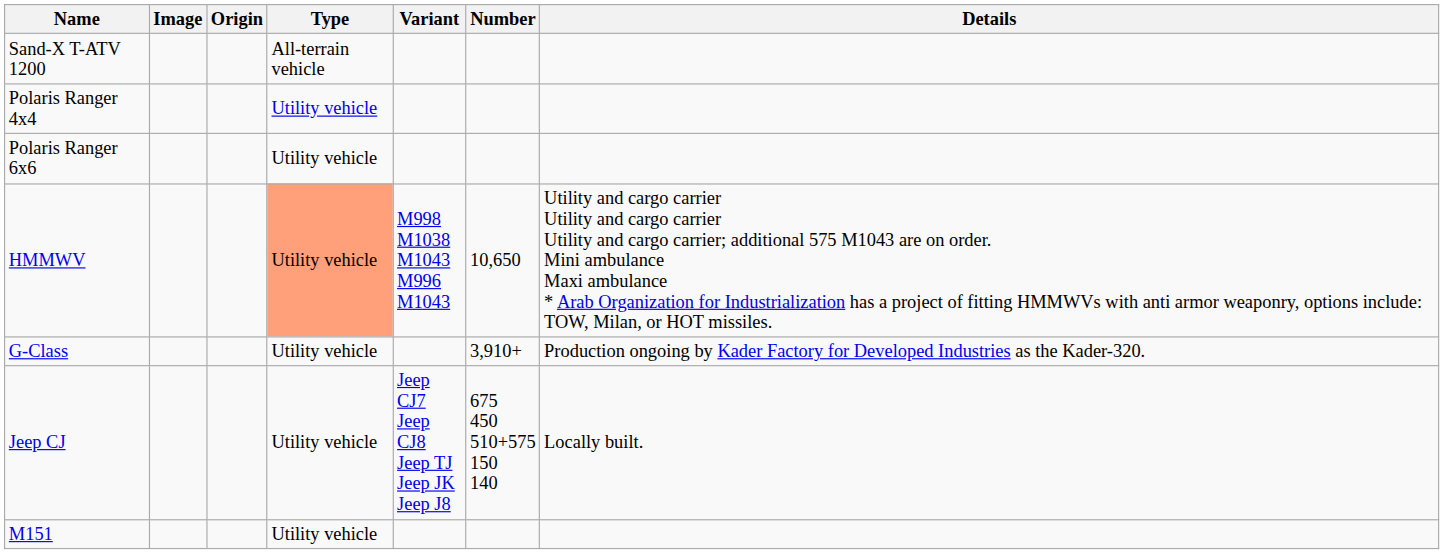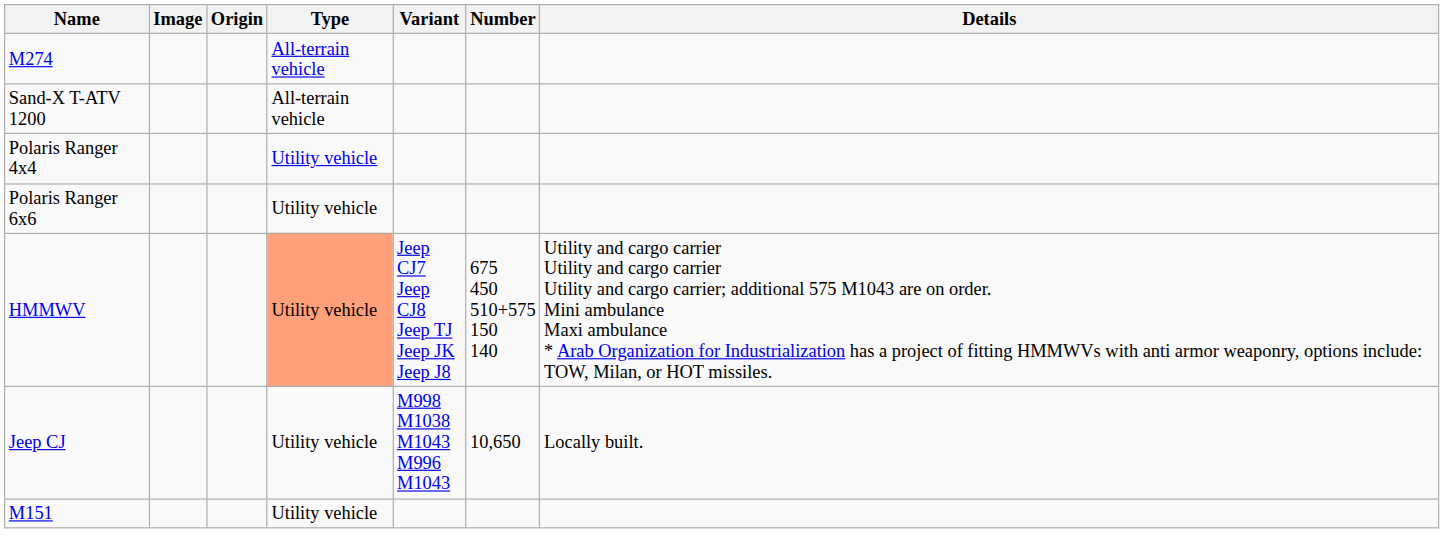 <table class="wikitable">
 <tr>
 <th>Name</th>
 <th>Image</th>
 <th>Origin</th>
 <th>Type</th>
 <th>Variant</th>
 <th>Number</th>
 <th>Details</th>
+</tr>
+<tr>
+<td><a href='#'>M274</a></td>
+<td></td>
+<td></td>
+<td><a href='#'>All-terrain vehicle</a></td>
+<td></td>
+<td></td>
+<td></td>
 </tr>
 <tr>
 <td>Sand-X T-ATV 1200</td>
 <td></td>
 <td></td>
 <td>All-terrain vehicle</td>
 <td></td>
 <td></td>
 <td></td>
 </tr>
 <tr>
 <td>Polaris Ranger 4x4</td>
 <td></td>
 <td></td>
 <td><a href='#'>Utility vehicle</a></td>
 <td></td>
 <td></td>
 <td></td>
 </tr>
 <tr>
 <td>Polaris Ranger 6x6</td>
 <td></td>
 <td></td>
 <td>Utility vehicle</td>
 <td></td>
 <td></td>
 <td></td>
 </tr>
 <tr>
 <td><a href='#'>HMMWV</a></td>
 <td></td>
 <td><br></td>
 <td style="background: lightsalmon;">Utility vehicle</td>
-<td><a href='#'>M998</a><br><a href='#'>M1038</a><br><a href='#'>M1043</a><br><a href='#'>M996</a><br><a href='#'>M1043</a></td>
-<td>10,650</td>
+<td><a href='#'>Jeep CJ7</a><br><a href='#'>Jeep CJ8</a><br><a href='#'>Jeep TJ</a><br><a href='#'>Jeep JK</a><br><a href='#'>Jeep J8</a></td>
+<td>675<br>450<br>510+575<br>150<br>140</td>
 <td>Utility and cargo carrier<br>Utility and cargo carrier<br>Utility and cargo carrier; additional 575 M1043 are on order.<br>Mini ambulance<br>Maxi ambulance<br>* <a href='#'>Arab Organization for Industrialization</a> has a project of fitting HMMWVs with anti armor weaponry, options include: TOW, Milan, or HOT missiles.</td>
-</tr>
-<tr>
-<td><a href='#'>G-Class</a></td>
-<td></td>
-<td><br></td>
-<td>Utility vehicle</td>
-<td></td>
-<td>3,910+</td>
-<td>Production ongoing by <a href='#'>Kader Factory for Developed Industries</a> as the Kader-320.</td>
 </tr>
 <tr>
 <td><a href='#'>Jeep CJ</a></td>
 <td></td>
 <td><br></td>
 <td>Utility vehicle</td>
-<td><a href='#'>Jeep CJ7</a><br><a href='#'>Jeep CJ8</a><br><a href='#'>Jeep TJ</a><br><a href='#'>Jeep JK</a><br><a href='#'>Jeep J8</a></td>
-<td>675<br>450<br>510+575<br>150<br>140</td>
+<td><a href='#'>M998</a><br><a href='#'>M1038</a><br><a href='#'>M1043</a><br><a href='#'>M996</a><br><a href='#'>M1043</a></td>
+<td>10,650</td>
 <td>Locally built.</td>
 </tr>
 <tr>
 <td><a href='#'>M151</a></td>
 <td></td>
 <td></td>
 <td>Utility vehicle</td>
 <td></td>
 <td></td>
 <td></td>
 </tr>
 </table>
